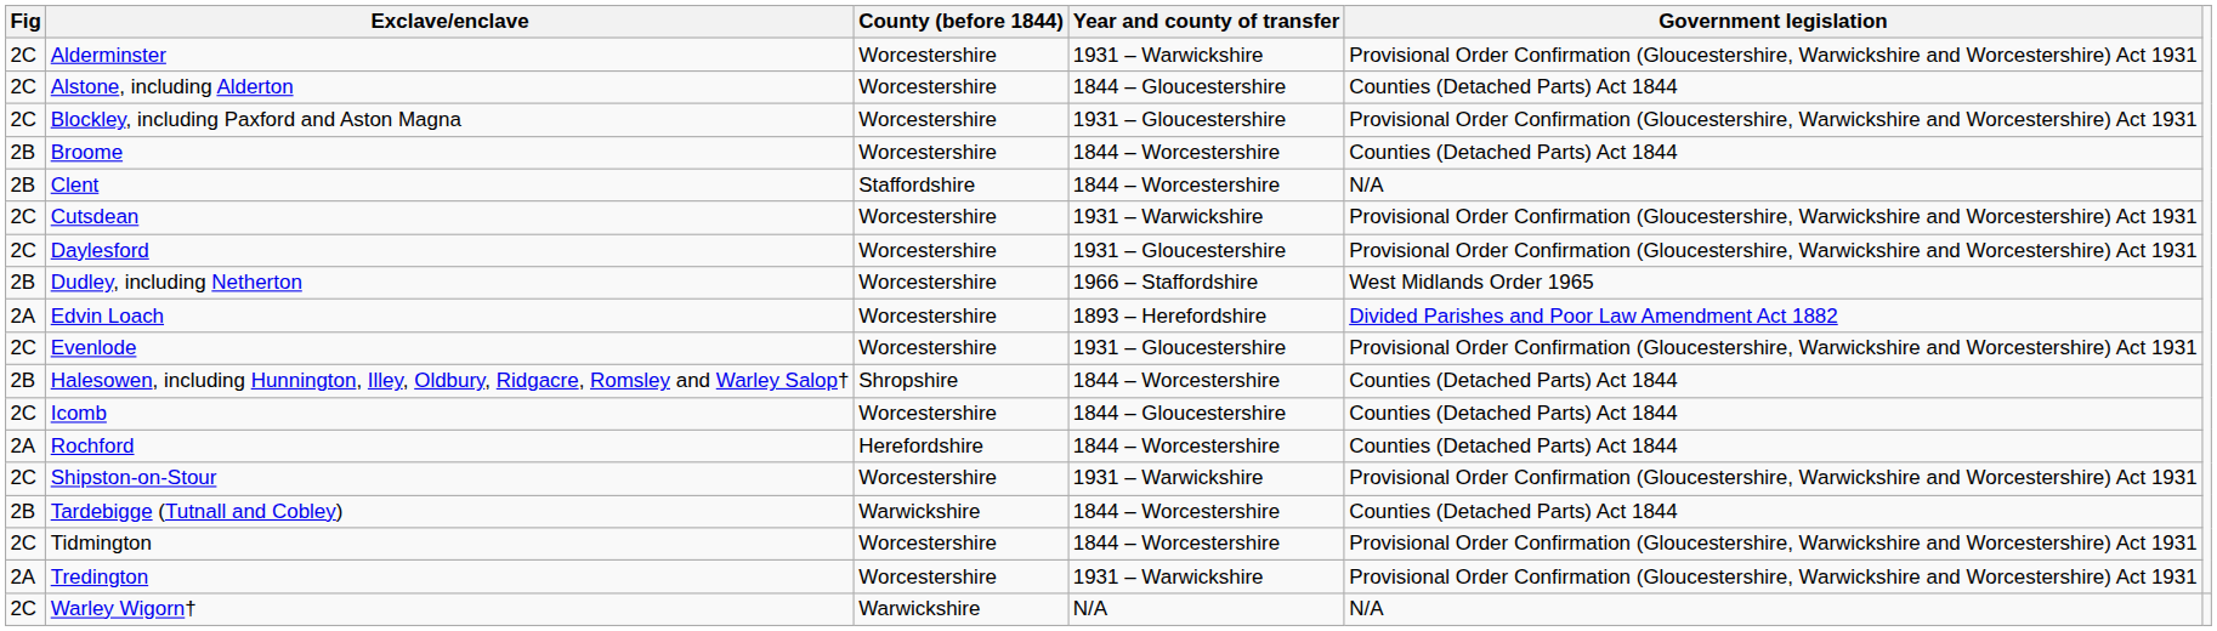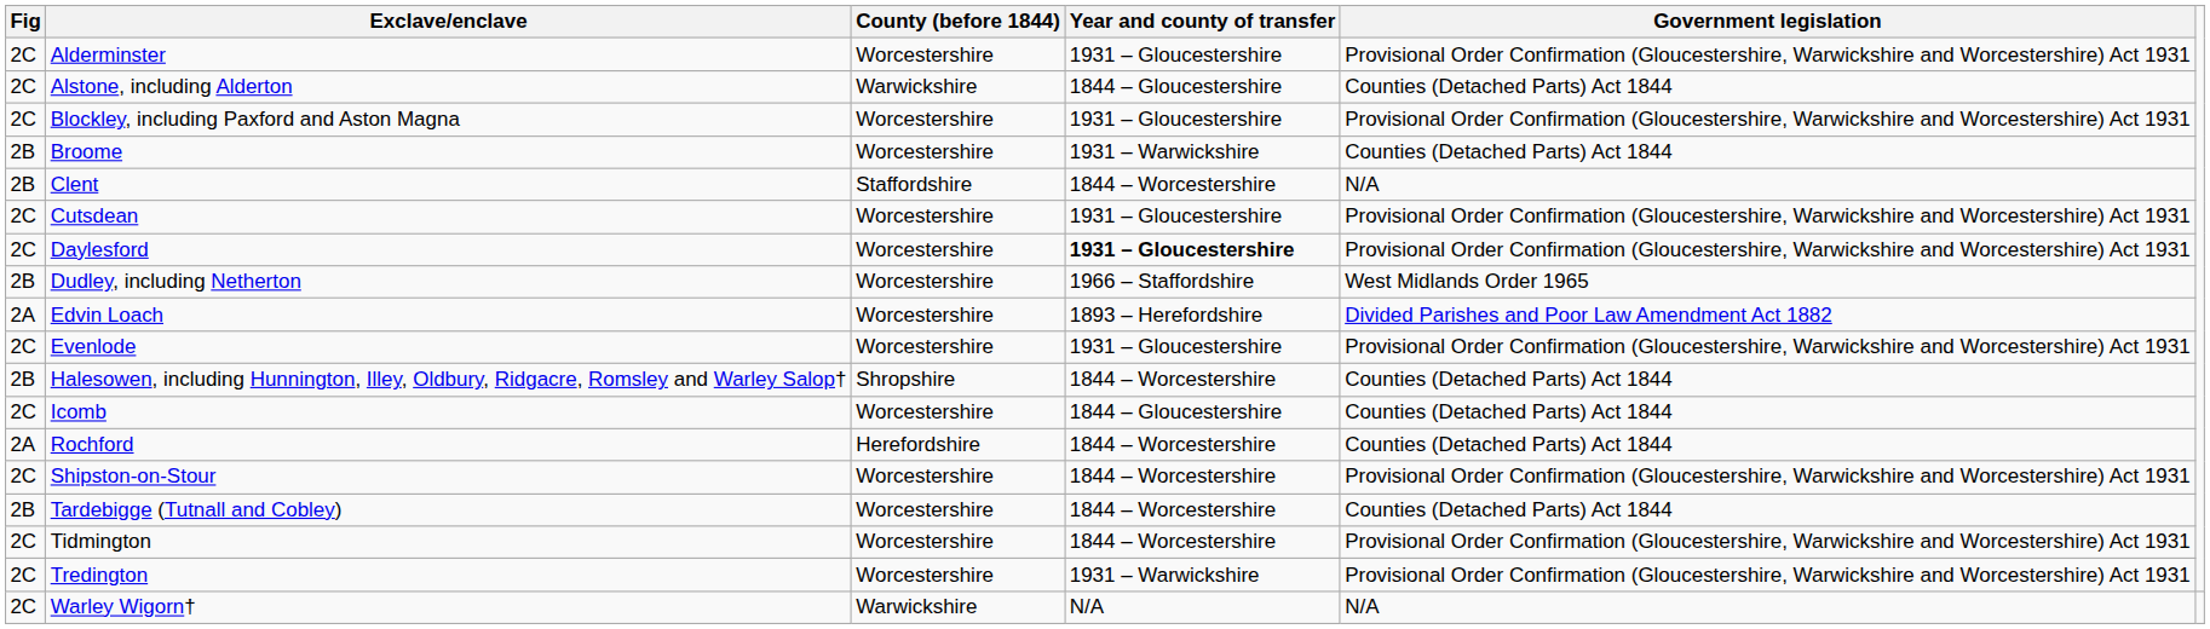 <table class="wikitable sortable">
 <tr>
 <th>Fig</th>
 <th>Exclave/enclave</th>
 <th>County (before 1844)</th>
 <th>Year and county of transfer</th>
 <th>Government legislation</th>
 </tr>
 <tr>
 <td>2C</td>
 <td><a href='#'>Alderminster</a></td>
 <td>Worcestershire</td>
-<td>1931 – Warwickshire</td>
+<td>1931 – Gloucestershire</td>
 <td>Provisional Order Confirmation (Gloucestershire, Warwickshire and Worcestershire) Act 1931</td>
 </tr>
 <tr>
 <td>2C</td>
 <td><a href='#'>Alstone</a>, including <a href='#'>Alderton</a></td>
-<td>Worcestershire</td>
+<td>Warwickshire</td>
 <td>1844 – Gloucestershire</td>
 <td>Counties (Detached Parts) Act 1844</td>
 </tr>
 <tr>
 <td>2C</td>
 <td><a href='#'>Blockley</a>, including Paxford and Aston Magna</td>
 <td>Worcestershire</td>
 <td>1931 – Gloucestershire</td>
 <td>Provisional Order Confirmation (Gloucestershire, Warwickshire and Worcestershire) Act 1931</td>
 </tr>
 <tr>
 <td>2B</td>
 <td><a href='#'>Broome</a></td>
 <td>Worcestershire</td>
-<td>1844 – Worcestershire</td>
+<td>1931 – Warwickshire</td>
 <td>Counties (Detached Parts) Act 1844</td>
 </tr>
 <tr>
 <td>2B</td>
 <td><a href='#'>Clent</a></td>
 <td>Staffordshire</td>
 <td>1844 – Worcestershire</td>
 <td>N/A</td>
 </tr>
 <tr>
 <td>2C</td>
 <td><a href='#'>Cutsdean</a></td>
 <td>Worcestershire</td>
-<td>1931 – Warwickshire</td>
+<td>1931 – Gloucestershire</td>
 <td>Provisional Order Confirmation (Gloucestershire, Warwickshire and Worcestershire) Act 1931</td>
 </tr>
 <tr>
 <td>2C</td>
 <td><a href='#'>Daylesford</a></td>
 <td>Worcestershire</td>
-<td>1931 – Gloucestershire</td>
+<td><strong>1931 – Gloucestershire</strong></td>
 <td>Provisional Order Confirmation (Gloucestershire, Warwickshire and Worcestershire) Act 1931</td>
 </tr>
 <tr>
 <td>2B</td>
 <td><a href='#'>Dudley</a>, including <a href='#'>Netherton</a></td>
 <td>Worcestershire</td>
 <td>1966 – Staffordshire</td>
 <td>West Midlands Order 1965</td>
 </tr>
 <tr>
 <td>2A</td>
 <td><a href='#'>Edvin Loach</a></td>
 <td>Worcestershire</td>
 <td>1893 – Herefordshire</td>
 <td><a href='#'>Divided Parishes and Poor Law Amendment Act 1882</a></td>
 </tr>
 <tr>
 <td>2C</td>
 <td><a href='#'>Evenlode</a></td>
 <td>Worcestershire</td>
 <td>1931 – Gloucestershire</td>
 <td>Provisional Order Confirmation (Gloucestershire, Warwickshire and Worcestershire) Act 1931</td>
 </tr>
 <tr>
 <td>2B</td>
 <td><a href='#'>Halesowen</a>, including <a href='#'>Hunnington</a>, <a href='#'>Illey</a>, <a href='#'>Oldbury</a>, <a href='#'>Ridgacre</a>, <a href='#'>Romsley</a> and <a href='#'>Warley Salop</a>†</td>
 <td>Shropshire</td>
 <td>1844 – Worcestershire</td>
 <td>Counties (Detached Parts) Act 1844</td>
 </tr>
 <tr>
 <td>2C</td>
 <td><a href='#'>Icomb</a></td>
 <td>Worcestershire</td>
 <td>1844 – Gloucestershire</td>
 <td>Counties (Detached Parts) Act 1844</td>
 </tr>
 <tr>
 <td>2A</td>
 <td><a href='#'>Rochford</a></td>
 <td>Herefordshire</td>
 <td>1844 – Worcestershire</td>
 <td>Counties (Detached Parts) Act 1844</td>
 </tr>
 <tr>
 <td>2C</td>
 <td><a href='#'>Shipston-on-Stour</a></td>
 <td>Worcestershire</td>
-<td>1931 – Warwickshire</td>
+<td>1844 – Worcestershire</td>
 <td>Provisional Order Confirmation (Gloucestershire, Warwickshire and Worcestershire) Act 1931</td>
 </tr>
 <tr>
 <td>2B</td>
 <td><a href='#'>Tardebigge</a> (<a href='#'>Tutnall and Cobley</a>)</td>
-<td>Warwickshire</td>
+<td>Worcestershire</td>
 <td>1844 – Worcestershire</td>
 <td>Counties (Detached Parts) Act 1844</td>
 </tr>
 <tr>
 <td>2C</td>
 <td>Tidmington</td>
 <td>Worcestershire</td>
 <td>1844 – Worcestershire</td>
 <td>Provisional Order Confirmation (Gloucestershire, Warwickshire and Worcestershire) Act 1931</td>
 </tr>
 <tr>
-<td>2A</td>
+<td>2C</td>
 <td><a href='#'>Tredington</a></td>
 <td>Worcestershire</td>
 <td>1931 – Warwickshire</td>
 <td>Provisional Order Confirmation (Gloucestershire, Warwickshire and Worcestershire) Act 1931</td>
 </tr>
 <tr>
 <td>2C</td>
 <td><a href='#'>Warley Wigorn</a>†</td>
 <td>Warwickshire</td>
 <td>N/A</td>
 <td>N/A</td>
 <td></td>
 </tr>
 </table>
